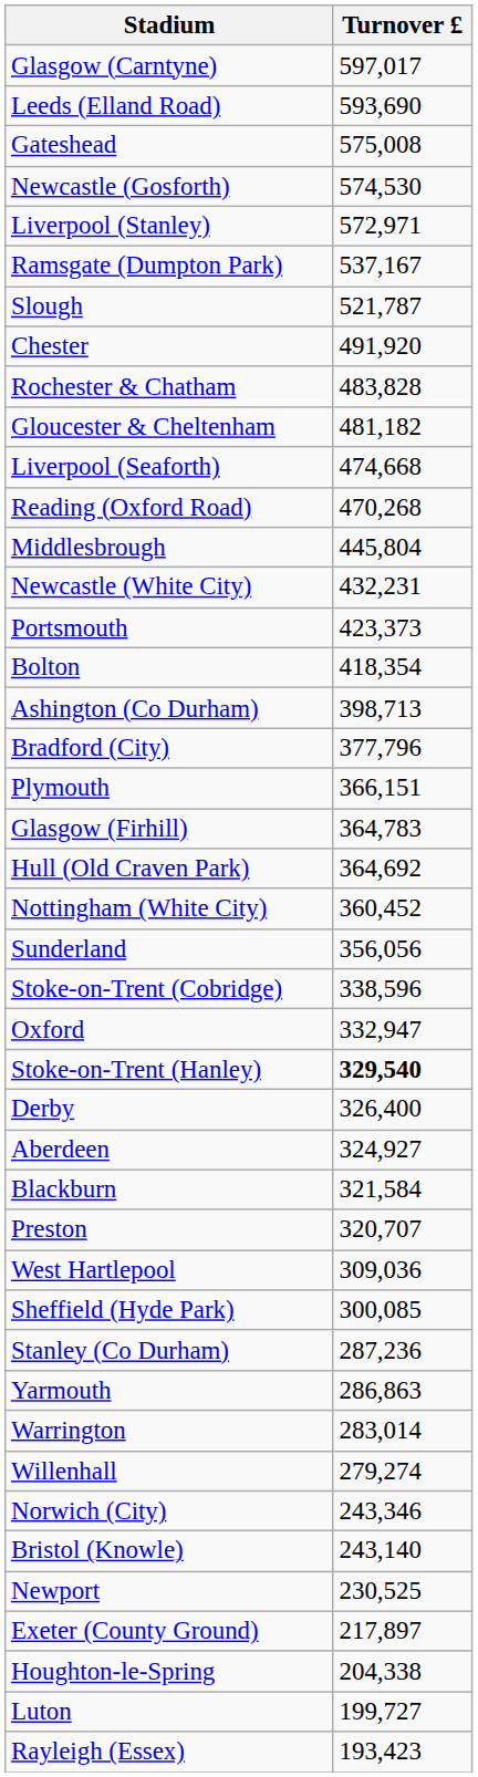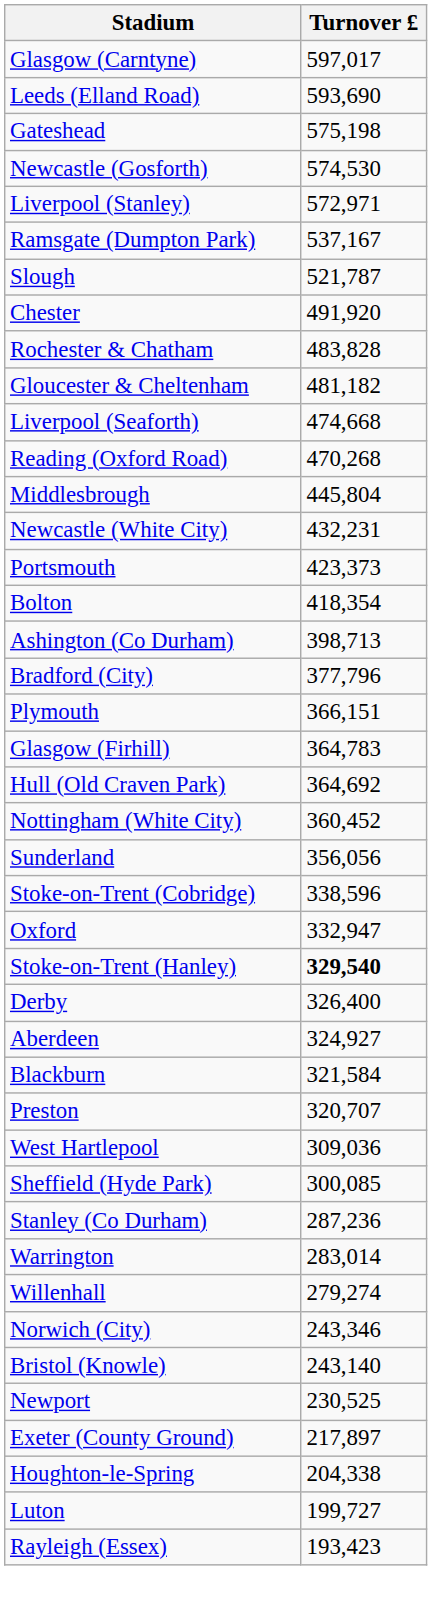 <table class="wikitable">
 <tr>
 <th width=200>Stadium</th>
 <th width=80>Turnover £</th>
 </tr>
 <tr>
 <td><a href='#'>Glasgow (Carntyne)</a></td>
 <td>597,017</td>
 </tr>
 <tr>
 <td><a href='#'>Leeds (Elland Road)</a></td>
 <td>593,690</td>
 </tr>
 <tr>
 <td><a href='#'>Gateshead</a></td>
-<td>575,008</td>
+<td>575,198</td>
 </tr>
 <tr>
 <td><a href='#'>Newcastle (Gosforth)</a></td>
 <td>574,530</td>
 </tr>
 <tr>
 <td><a href='#'>Liverpool (Stanley)</a></td>
 <td>572,971</td>
 </tr>
 <tr>
 <td><a href='#'>Ramsgate (Dumpton Park)</a></td>
 <td>537,167</td>
 </tr>
 <tr>
 <td><a href='#'>Slough</a></td>
 <td>521,787</td>
 </tr>
 <tr>
 <td><a href='#'>Chester</a></td>
 <td>491,920</td>
 </tr>
 <tr>
 <td><a href='#'>Rochester & Chatham</a></td>
 <td>483,828</td>
 </tr>
 <tr>
 <td><a href='#'>Gloucester & Cheltenham</a></td>
 <td>481,182</td>
 </tr>
 <tr>
 <td><a href='#'>Liverpool (Seaforth)</a></td>
 <td>474,668</td>
 </tr>
 <tr>
 <td><a href='#'>Reading (Oxford Road)</a></td>
 <td>470,268</td>
 </tr>
 <tr>
 <td><a href='#'>Middlesbrough</a></td>
 <td>445,804</td>
 </tr>
 <tr>
 <td><a href='#'>Newcastle (White City)</a></td>
 <td>432,231</td>
 </tr>
 <tr>
 <td><a href='#'>Portsmouth</a></td>
 <td>423,373</td>
 </tr>
 <tr>
 <td><a href='#'>Bolton</a></td>
 <td>418,354</td>
 </tr>
 <tr>
 <td><a href='#'>Ashington (Co Durham)</a></td>
 <td>398,713</td>
 </tr>
 <tr>
 <td><a href='#'>Bradford (City)</a></td>
 <td>377,796</td>
 </tr>
 <tr>
 <td><a href='#'>Plymouth</a></td>
 <td>366,151</td>
 </tr>
 <tr>
 <td><a href='#'>Glasgow (Firhill)</a></td>
 <td>364,783</td>
 </tr>
 <tr>
 <td><a href='#'>Hull (Old Craven Park)</a></td>
 <td>364,692</td>
 </tr>
 <tr>
 <td><a href='#'>Nottingham (White City)</a></td>
 <td>360,452</td>
 </tr>
 <tr>
 <td><a href='#'>Sunderland</a></td>
 <td>356,056</td>
 </tr>
 <tr>
 <td><a href='#'>Stoke-on-Trent (Cobridge)</a></td>
 <td>338,596</td>
 </tr>
 <tr>
 <td><a href='#'>Oxford</a></td>
 <td>332,947</td>
 </tr>
 <tr>
 <td><a href='#'>Stoke-on-Trent (Hanley)</a></td>
 <td><strong>329,540</strong></td>
 </tr>
 <tr>
 <td><a href='#'>Derby</a></td>
 <td>326,400</td>
 </tr>
 <tr>
 <td><a href='#'>Aberdeen</a></td>
 <td>324,927</td>
 </tr>
 <tr>
 <td><a href='#'>Blackburn</a></td>
 <td>321,584</td>
 </tr>
 <tr>
 <td><a href='#'>Preston</a></td>
 <td>320,707</td>
 </tr>
 <tr>
 <td><a href='#'>West Hartlepool</a></td>
 <td>309,036</td>
 </tr>
 <tr>
 <td><a href='#'>Sheffield (Hyde Park)</a></td>
 <td>300,085</td>
 </tr>
 <tr>
 <td><a href='#'>Stanley (Co Durham)</a></td>
 <td>287,236</td>
 </tr>
 <tr>
-<td><a href='#'>Yarmouth</a></td>
-<td>286,863</td>
-</tr>
-<tr>
 <td><a href='#'>Warrington</a></td>
 <td>283,014</td>
 </tr>
 <tr>
 <td><a href='#'>Willenhall</a></td>
 <td>279,274</td>
 </tr>
 <tr>
 <td><a href='#'>Norwich (City)</a></td>
 <td>243,346</td>
 </tr>
 <tr>
 <td><a href='#'>Bristol (Knowle)</a></td>
 <td>243,140</td>
 </tr>
 <tr>
 <td><a href='#'>Newport</a></td>
 <td>230,525</td>
 </tr>
 <tr>
 <td><a href='#'>Exeter (County Ground)</a></td>
 <td>217,897</td>
 </tr>
 <tr>
 <td><a href='#'>Houghton-le-Spring</a></td>
 <td>204,338</td>
 </tr>
 <tr>
 <td><a href='#'>Luton</a></td>
 <td>199,727</td>
 </tr>
 <tr>
 <td><a href='#'>Rayleigh (Essex)</a></td>
 <td>193,423</td>
 </tr>
 </table>
